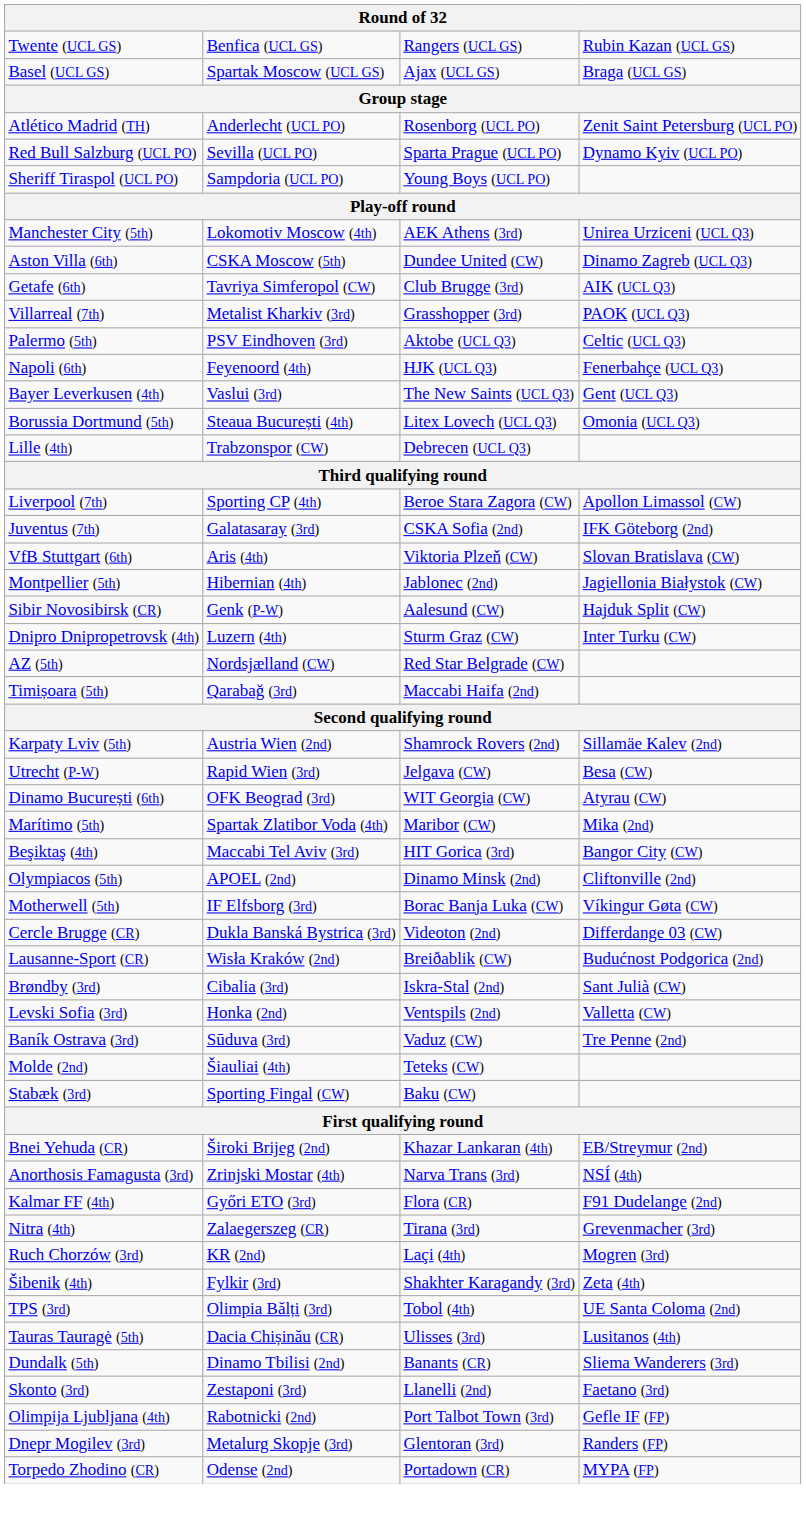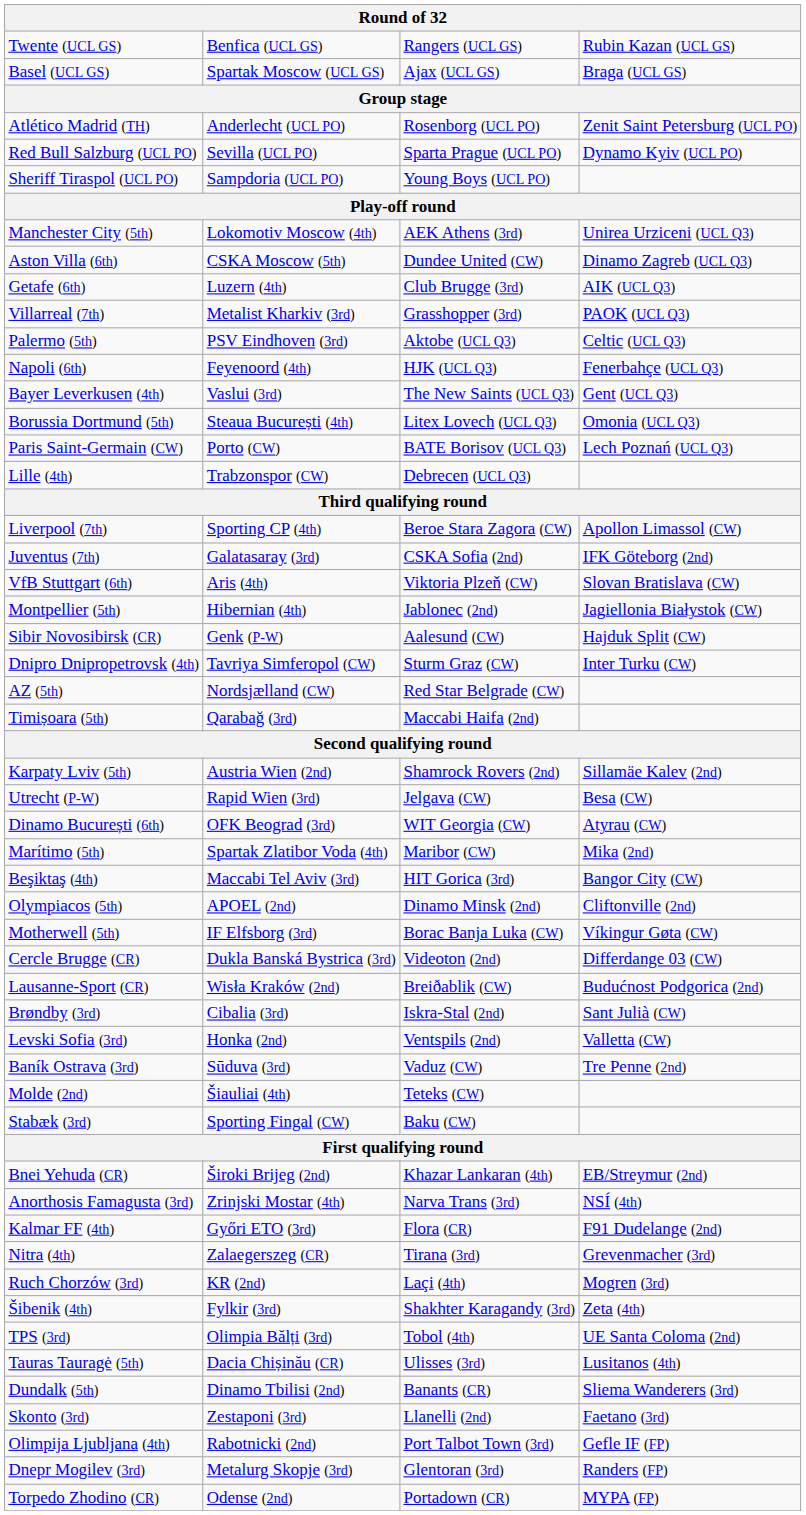 <table class="wikitable">
 <tr>
 <th colspan="4">Round of 32</th>
 </tr>
 <tr>
 <td> <a href='#'>Twente</a> <small>(<a href='#'>UCL GS</a>)</small></td>
 <td> <a href='#'>Benfica</a> <small>(<a href='#'>UCL GS</a>)</small></td>
 <td> <a href='#'>Rangers</a> <small>(<a href='#'>UCL GS</a>)</small></td>
 <td> <a href='#'>Rubin Kazan</a> <small>(<a href='#'>UCL GS</a>)</small></td>
 </tr>
 <tr>
 <td> <a href='#'>Basel</a> <small>(<a href='#'>UCL GS</a>)</small></td>
 <td> <a href='#'>Spartak Moscow</a> <small>(<a href='#'>UCL GS</a>)</small></td>
 <td> <a href='#'>Ajax</a> <small>(<a href='#'>UCL GS</a>)</small></td>
 <td> <a href='#'>Braga</a> <small>(<a href='#'>UCL GS</a>)</small></td>
 </tr>
 <tr>
 <th colspan="4">Group stage</th>
 </tr>
 <tr>
 <td> <a href='#'>Atlético Madrid</a> <small>(<a href='#'>TH</a>)</small></td>
 <td> <a href='#'>Anderlecht</a> <small>(<a href='#'>UCL PO</a>)</small></td>
 <td> <a href='#'>Rosenborg</a> <small>(<a href='#'>UCL PO</a>)</small></td>
 <td> <a href='#'>Zenit Saint Petersburg</a> <small>(<a href='#'>UCL PO</a>)</small></td>
 </tr>
 <tr>
 <td> <a href='#'>Red Bull Salzburg</a> <small>(<a href='#'>UCL PO</a>)</small></td>
 <td> <a href='#'>Sevilla</a> <small>(<a href='#'>UCL PO</a>)</small></td>
 <td> <a href='#'>Sparta Prague</a> <small>(<a href='#'>UCL PO</a>)</small></td>
 <td> <a href='#'>Dynamo Kyiv</a> <small>(<a href='#'>UCL PO</a>)</small></td>
 </tr>
 <tr>
 <td> <a href='#'>Sheriff Tiraspol</a> <small>(<a href='#'>UCL PO</a>)</small></td>
 <td> <a href='#'>Sampdoria</a> <small>(<a href='#'>UCL PO</a>)</small></td>
 <td> <a href='#'>Young Boys</a> <small>(<a href='#'>UCL PO</a>)</small></td>
 <td></td>
 </tr>
 <tr>
 <th colspan="4">Play-off round</th>
 </tr>
 <tr>
 <td> <a href='#'>Manchester City</a> <small>(<a href='#'>5th</a>)</small></td>
 <td> <a href='#'>Lokomotiv Moscow</a> <small>(<a href='#'>4th</a>)</small></td>
 <td> <a href='#'>AEK Athens</a> <small>(<a href='#'>3rd</a>)</small></td>
 <td> <a href='#'>Unirea Urziceni</a> <small>(<a href='#'>UCL Q3</a>)</small></td>
 </tr>
 <tr>
 <td> <a href='#'>Aston Villa</a> <small>(<a href='#'>6th</a>)</small></td>
 <td> <a href='#'>CSKA Moscow</a> <small>(<a href='#'>5th</a>)</small></td>
 <td> <a href='#'>Dundee United</a> <small>(<a href='#'>CW</a>)</small></td>
 <td> <a href='#'>Dinamo Zagreb</a> <small>(<a href='#'>UCL Q3</a>)</small></td>
 </tr>
 <tr>
 <td> <a href='#'>Getafe</a> <small>(<a href='#'>6th</a>)</small></td>
-<td> <a href='#'>Tavriya Simferopol</a> <small>(<a href='#'>CW</a>)</small></td>
+<td> <a href='#'>Luzern</a> <small>(<a href='#'>4th</a>)</small></td>
 <td> <a href='#'>Club Brugge</a> <small>(<a href='#'>3rd</a>)</small></td>
 <td> <a href='#'>AIK</a> <small>(<a href='#'>UCL Q3</a>)</small></td>
 </tr>
 <tr>
 <td> <a href='#'>Villarreal</a> <small>(<a href='#'>7th</a>)</small></td>
 <td> <a href='#'>Metalist Kharkiv</a> <small>(<a href='#'>3rd</a>)</small></td>
 <td> <a href='#'>Grasshopper</a> <small>(<a href='#'>3rd</a>)</small></td>
 <td> <a href='#'>PAOK</a> <small>(<a href='#'>UCL Q3</a>)</small></td>
 </tr>
 <tr>
 <td> <a href='#'>Palermo</a> <small>(<a href='#'>5th</a>)</small></td>
 <td> <a href='#'>PSV Eindhoven</a> <small>(<a href='#'>3rd</a>)</small></td>
 <td> <a href='#'>Aktobe</a> <small>(<a href='#'>UCL Q3</a>)</small></td>
 <td> <a href='#'>Celtic</a> <small>(<a href='#'>UCL Q3</a>)</small></td>
 </tr>
 <tr>
 <td> <a href='#'>Napoli</a> <small>(<a href='#'>6th</a>)</small></td>
 <td> <a href='#'>Feyenoord</a> <small>(<a href='#'>4th</a>)</small></td>
 <td> <a href='#'>HJK</a> <small>(<a href='#'>UCL Q3</a>)</small></td>
 <td> <a href='#'>Fenerbahçe</a> <small>(<a href='#'>UCL Q3</a>)</small></td>
 </tr>
 <tr>
 <td> <a href='#'>Bayer Leverkusen</a> <small>(<a href='#'>4th</a>)</small></td>
 <td> <a href='#'>Vaslui</a> <small>(<a href='#'>3rd</a>)</small></td>
 <td> <a href='#'>The New Saints</a> <small>(<a href='#'>UCL Q3</a>)</small></td>
 <td> <a href='#'>Gent</a> <small>(<a href='#'>UCL Q3</a>)</small></td>
 </tr>
 <tr>
 <td> <a href='#'>Borussia Dortmund</a> <small>(<a href='#'>5th</a>)</small></td>
 <td> <a href='#'>Steaua București</a> <small>(<a href='#'>4th</a>)</small></td>
 <td> <a href='#'>Litex Lovech</a> <small>(<a href='#'>UCL Q3</a>)</small></td>
 <td> <a href='#'>Omonia</a> <small>(<a href='#'>UCL Q3</a>)</small></td>
+</tr>
+<tr>
+<td> <a href='#'>Paris Saint-Germain</a> <small>(<a href='#'>CW</a>)</small></td>
+<td> <a href='#'>Porto</a> <small>(<a href='#'>CW</a>)</small></td>
+<td> <a href='#'>BATE Borisov</a> <small>(<a href='#'>UCL Q3</a>)</small></td>
+<td> <a href='#'>Lech Poznań</a> <small>(<a href='#'>UCL Q3</a>)</small></td>
 </tr>
 <tr>
 <td> <a href='#'>Lille</a> <small>(<a href='#'>4th</a>)</small></td>
 <td> <a href='#'>Trabzonspor</a> <small>(<a href='#'>CW</a>)</small></td>
 <td> <a href='#'>Debrecen</a> <small>(<a href='#'>UCL Q3</a>)</small></td>
 <td></td>
 </tr>
 <tr>
 <th colspan="4">Third qualifying round</th>
 </tr>
 <tr>
 <td> <a href='#'>Liverpool</a> <small>(<a href='#'>7th</a>)</small></td>
 <td> <a href='#'>Sporting CP</a> <small>(<a href='#'>4th</a>)</small></td>
 <td> <a href='#'>Beroe Stara Zagora</a> <small>(<a href='#'>CW</a>)</small></td>
 <td> <a href='#'>Apollon Limassol</a> <small>(<a href='#'>CW</a>)</small></td>
 </tr>
 <tr>
 <td> <a href='#'>Juventus</a> <small>(<a href='#'>7th</a>)</small></td>
 <td> <a href='#'>Galatasaray</a> <small>(<a href='#'>3rd</a>)</small></td>
 <td> <a href='#'>CSKA Sofia</a> <small>(<a href='#'>2nd</a>)</small></td>
 <td> <a href='#'>IFK Göteborg</a> <small>(<a href='#'>2nd</a>)</small></td>
 </tr>
 <tr>
 <td> <a href='#'>VfB Stuttgart</a> <small>(<a href='#'>6th</a>)</small></td>
 <td> <a href='#'>Aris</a> <small>(<a href='#'>4th</a>)</small></td>
 <td> <a href='#'>Viktoria Plzeň</a> <small>(<a href='#'>CW</a>)</small></td>
 <td> <a href='#'>Slovan Bratislava</a> <small>(<a href='#'>CW</a>)</small></td>
 </tr>
 <tr>
 <td> <a href='#'>Montpellier</a> <small>(<a href='#'>5th</a>)</small></td>
 <td> <a href='#'>Hibernian</a> <small>(<a href='#'>4th</a>)</small></td>
 <td> <a href='#'>Jablonec</a> <small>(<a href='#'>2nd</a>)</small></td>
 <td> <a href='#'>Jagiellonia Białystok</a> <small>(<a href='#'>CW</a>)</small></td>
 </tr>
 <tr>
 <td> <a href='#'>Sibir Novosibirsk</a> <small>(<a href='#'>CR</a>)</small></td>
 <td> <a href='#'>Genk</a> <small>(<a href='#'>P-W</a>)</small></td>
 <td> <a href='#'>Aalesund</a> <small>(<a href='#'>CW</a>)</small></td>
 <td> <a href='#'>Hajduk Split</a> <small>(<a href='#'>CW</a>)</small></td>
 </tr>
 <tr>
 <td> <a href='#'>Dnipro Dnipropetrovsk</a> <small>(<a href='#'>4th</a>)</small></td>
-<td> <a href='#'>Luzern</a> <small>(<a href='#'>4th</a>)</small></td>
+<td> <a href='#'>Tavriya Simferopol</a> <small>(<a href='#'>CW</a>)</small></td>
 <td> <a href='#'>Sturm Graz</a> <small>(<a href='#'>CW</a>)</small></td>
 <td> <a href='#'>Inter Turku</a> <small>(<a href='#'>CW</a>)</small></td>
 </tr>
 <tr>
 <td> <a href='#'>AZ</a> <small>(<a href='#'>5th</a>)</small></td>
 <td> <a href='#'>Nordsjælland</a> <small>(<a href='#'>CW</a>)</small></td>
 <td> <a href='#'>Red Star Belgrade</a> <small>(<a href='#'>CW</a>)</small></td>
 <td></td>
 </tr>
 <tr>
 <td> <a href='#'>Timișoara</a> <small>(<a href='#'>5th</a>)</small></td>
 <td> <a href='#'>Qarabağ</a> <small>(<a href='#'>3rd</a>)</small></td>
 <td> <a href='#'>Maccabi Haifa</a> <small>(<a href='#'>2nd</a>)</small></td>
 <td></td>
 </tr>
 <tr>
 <th colspan="4">Second qualifying round</th>
 </tr>
 <tr>
 <td> <a href='#'>Karpaty Lviv</a> <small>(<a href='#'>5th</a>)</small></td>
 <td> <a href='#'>Austria Wien</a> <small>(<a href='#'>2nd</a>)</small></td>
 <td> <a href='#'>Shamrock Rovers</a> <small>(<a href='#'>2nd</a>)</small></td>
 <td> <a href='#'>Sillamäe Kalev</a> <small>(<a href='#'>2nd</a>)</small></td>
 </tr>
 <tr>
 <td> <a href='#'>Utrecht</a> <small>(<a href='#'>P-W</a>)</small></td>
 <td> <a href='#'>Rapid Wien</a> <small>(<a href='#'>3rd</a>)</small></td>
 <td> <a href='#'>Jelgava</a> <small>(<a href='#'>CW</a>)</small></td>
 <td> <a href='#'>Besa</a> <small>(<a href='#'>CW</a>)</small></td>
 </tr>
 <tr>
 <td> <a href='#'>Dinamo București</a> <small>(<a href='#'>6th</a>)</small></td>
 <td> <a href='#'>OFK Beograd</a> <small>(<a href='#'>3rd</a>)</small></td>
 <td> <a href='#'>WIT Georgia</a> <small>(<a href='#'>CW</a>)</small></td>
 <td> <a href='#'>Atyrau</a> <small>(<a href='#'>CW</a>)</small></td>
 </tr>
 <tr>
 <td> <a href='#'>Marítimo</a> <small>(<a href='#'>5th</a>)</small></td>
 <td> <a href='#'>Spartak Zlatibor Voda</a> <small>(<a href='#'>4th</a>)</small></td>
 <td> <a href='#'>Maribor</a> <small>(<a href='#'>CW</a>)</small></td>
 <td> <a href='#'>Mika</a> <small>(<a href='#'>2nd</a>)</small></td>
 </tr>
 <tr>
 <td> <a href='#'>Beşiktaş</a> <small>(<a href='#'>4th</a>)</small></td>
 <td> <a href='#'>Maccabi Tel Aviv</a> <small>(<a href='#'>3rd</a>)</small></td>
 <td> <a href='#'>HIT Gorica</a> <small>(<a href='#'>3rd</a>)</small></td>
 <td> <a href='#'>Bangor City</a> <small>(<a href='#'>CW</a>)</small></td>
 </tr>
 <tr>
 <td> <a href='#'>Olympiacos</a> <small>(<a href='#'>5th</a>)</small></td>
 <td> <a href='#'>APOEL</a> <small>(<a href='#'>2nd</a>)</small></td>
 <td> <a href='#'>Dinamo Minsk</a> <small>(<a href='#'>2nd</a>)</small></td>
 <td> <a href='#'>Cliftonville</a> <small>(<a href='#'>2nd</a>)</small></td>
 </tr>
 <tr>
 <td> <a href='#'>Motherwell</a> <small>(<a href='#'>5th</a>)</small></td>
 <td> <a href='#'>IF Elfsborg</a> <small>(<a href='#'>3rd</a>)</small></td>
 <td> <a href='#'>Borac Banja Luka</a> <small>(<a href='#'>CW</a>)</small></td>
 <td> <a href='#'>Víkingur Gøta</a> <small>(<a href='#'>CW</a>)</small></td>
 </tr>
 <tr>
 <td> <a href='#'>Cercle Brugge</a> <small>(<a href='#'>CR</a>)</small></td>
 <td> <a href='#'>Dukla Banská Bystrica</a> <small>(<a href='#'>3rd</a>)</small></td>
 <td> <a href='#'>Videoton</a> <small>(<a href='#'>2nd</a>)</small></td>
 <td> <a href='#'>Differdange 03</a> <small>(<a href='#'>CW</a>)</small></td>
 </tr>
 <tr>
 <td> <a href='#'>Lausanne-Sport</a> <small>(<a href='#'>CR</a>)</small></td>
 <td> <a href='#'>Wisła Kraków</a> <small>(<a href='#'>2nd</a>)</small></td>
 <td> <a href='#'>Breiðablik</a> <small>(<a href='#'>CW</a>)</small></td>
 <td> <a href='#'>Budućnost Podgorica</a> <small>(<a href='#'>2nd</a>)</small></td>
 </tr>
 <tr>
 <td> <a href='#'>Brøndby</a> <small>(<a href='#'>3rd</a>)</small></td>
 <td> <a href='#'>Cibalia</a> <small>(<a href='#'>3rd</a>)</small></td>
 <td> <a href='#'>Iskra-Stal</a> <small>(<a href='#'>2nd</a>)</small></td>
 <td> <a href='#'>Sant Julià</a> <small>(<a href='#'>CW</a>)</small></td>
 </tr>
 <tr>
 <td> <a href='#'>Levski Sofia</a> <small>(<a href='#'>3rd</a>)</small></td>
 <td> <a href='#'>Honka</a> <small>(<a href='#'>2nd</a>)</small></td>
 <td> <a href='#'>Ventspils</a> <small>(<a href='#'>2nd</a>)</small></td>
 <td> <a href='#'>Valletta</a> <small>(<a href='#'>CW</a>)</small></td>
 </tr>
 <tr>
 <td> <a href='#'>Baník Ostrava</a> <small>(<a href='#'>3rd</a>)</small></td>
 <td> <a href='#'>Sūduva</a> <small>(<a href='#'>3rd</a>)</small></td>
 <td> <a href='#'>Vaduz</a> <small>(<a href='#'>CW</a>)</small></td>
 <td> <a href='#'>Tre Penne</a> <small>(<a href='#'>2nd</a>)</small></td>
 </tr>
 <tr>
 <td> <a href='#'>Molde</a> <small>(<a href='#'>2nd</a>)</small></td>
 <td> <a href='#'>Šiauliai</a> <small>(<a href='#'>4th</a>)</small></td>
 <td> <a href='#'>Teteks</a> <small>(<a href='#'>CW</a>)</small></td>
 <td></td>
 </tr>
 <tr>
 <td> <a href='#'>Stabæk</a> <small>(<a href='#'>3rd</a>)</small></td>
 <td> <a href='#'>Sporting Fingal</a> <small>(<a href='#'>CW</a>)</small></td>
 <td> <a href='#'>Baku</a> <small>(<a href='#'>CW</a>)</small></td>
 <td></td>
 </tr>
 <tr>
 <th colspan="4">First qualifying round</th>
 </tr>
 <tr>
 <td> <a href='#'>Bnei Yehuda</a> <small>(<a href='#'>CR</a>)</small></td>
 <td> <a href='#'>Široki Brijeg</a> <small>(<a href='#'>2nd</a>)</small></td>
 <td> <a href='#'>Khazar Lankaran</a> <small>(<a href='#'>4th</a>)</small></td>
 <td> <a href='#'>EB/Streymur</a> <small>(<a href='#'>2nd</a>)</small></td>
 </tr>
 <tr>
 <td> <a href='#'>Anorthosis Famagusta</a> <small>(<a href='#'>3rd</a>)</small></td>
 <td> <a href='#'>Zrinjski Mostar</a> <small>(<a href='#'>4th</a>)</small></td>
 <td> <a href='#'>Narva Trans</a> <small>(<a href='#'>3rd</a>)</small></td>
 <td> <a href='#'>NSÍ</a> <small>(<a href='#'>4th</a>)</small></td>
 </tr>
 <tr>
 <td> <a href='#'>Kalmar FF</a> <small>(<a href='#'>4th</a>)</small></td>
 <td> <a href='#'>Győri ETO</a> <small>(<a href='#'>3rd</a>)</small></td>
 <td> <a href='#'>Flora</a> <small>(<a href='#'>CR</a>)</small></td>
 <td> <a href='#'>F91 Dudelange</a> <small>(<a href='#'>2nd</a>)</small></td>
 </tr>
 <tr>
 <td> <a href='#'>Nitra</a> <small>(<a href='#'>4th</a>)</small></td>
 <td> <a href='#'>Zalaegerszeg</a> <small>(<a href='#'>CR</a>)</small></td>
 <td> <a href='#'>Tirana</a> <small>(<a href='#'>3rd</a>)</small></td>
 <td> <a href='#'>Grevenmacher</a> <small>(<a href='#'>3rd</a>)</small></td>
 </tr>
 <tr>
 <td> <a href='#'>Ruch Chorzów</a> <small>(<a href='#'>3rd</a>)</small></td>
 <td> <a href='#'>KR</a> <small>(<a href='#'>2nd</a>)</small></td>
 <td> <a href='#'>Laçi</a> <small>(<a href='#'>4th</a>)</small></td>
 <td> <a href='#'>Mogren</a> <small>(<a href='#'>3rd</a>)</small></td>
 </tr>
 <tr>
 <td> <a href='#'>Šibenik</a> <small>(<a href='#'>4th</a>)</small></td>
 <td> <a href='#'>Fylkir</a> <small>(<a href='#'>3rd</a>)</small></td>
 <td> <a href='#'>Shakhter Karagandy</a> <small>(<a href='#'>3rd</a>)</small></td>
 <td> <a href='#'>Zeta</a> <small>(<a href='#'>4th</a>)</small></td>
 </tr>
 <tr>
 <td> <a href='#'>TPS</a> <small>(<a href='#'>3rd</a>)</small></td>
 <td> <a href='#'>Olimpia Bălți</a> <small>(<a href='#'>3rd</a>)</small></td>
 <td> <a href='#'>Tobol</a> <small>(<a href='#'>4th</a>)</small></td>
 <td> <a href='#'>UE Santa Coloma</a> <small>(<a href='#'>2nd</a>)</small></td>
 </tr>
 <tr>
 <td> <a href='#'>Tauras Tauragė</a> <small>(<a href='#'>5th</a>)</small></td>
 <td> <a href='#'>Dacia Chișinău</a> <small>(<a href='#'>CR</a>)</small></td>
 <td> <a href='#'>Ulisses</a> <small>(<a href='#'>3rd</a>)</small></td>
 <td> <a href='#'>Lusitanos</a> <small>(<a href='#'>4th</a>)</small></td>
 </tr>
 <tr>
 <td> <a href='#'>Dundalk</a> <small>(<a href='#'>5th</a>)</small></td>
 <td> <a href='#'>Dinamo Tbilisi</a> <small>(<a href='#'>2nd</a>)</small></td>
 <td> <a href='#'>Banants</a> <small>(<a href='#'>CR</a>)</small></td>
 <td> <a href='#'>Sliema Wanderers</a> <small>(<a href='#'>3rd</a>)</small></td>
 </tr>
 <tr>
 <td> <a href='#'>Skonto</a> <small>(<a href='#'>3rd</a>)</small></td>
 <td> <a href='#'>Zestaponi</a> <small>(<a href='#'>3rd</a>)</small></td>
 <td> <a href='#'>Llanelli</a> <small>(<a href='#'>2nd</a>)</small></td>
 <td> <a href='#'>Faetano</a> <small>(<a href='#'>3rd</a>)</small></td>
 </tr>
 <tr>
 <td> <a href='#'>Olimpija Ljubljana</a> <small>(<a href='#'>4th</a>)</small></td>
 <td> <a href='#'>Rabotnicki</a> <small>(<a href='#'>2nd</a>)</small></td>
 <td> <a href='#'>Port Talbot Town</a> <small>(<a href='#'>3rd</a>)</small></td>
 <td> <a href='#'>Gefle IF</a> <small>(<a href='#'>FP</a>)</small></td>
 </tr>
 <tr>
 <td> <a href='#'>Dnepr Mogilev</a> <small>(<a href='#'>3rd</a>)</small></td>
 <td> <a href='#'>Metalurg Skopje</a> <small>(<a href='#'>3rd</a>)</small></td>
 <td> <a href='#'>Glentoran</a> <small>(<a href='#'>3rd</a>)</small></td>
 <td> <a href='#'>Randers</a> <small>(<a href='#'>FP</a>)</small></td>
 </tr>
 <tr>
 <td> <a href='#'>Torpedo Zhodino</a> <small>(<a href='#'>CR</a>)</small></td>
 <td> <a href='#'>Odense</a> <small>(<a href='#'>2nd</a>)</small></td>
 <td> <a href='#'>Portadown</a> <small>(<a href='#'>CR</a>)</small></td>
 <td> <a href='#'>MYPA</a> <small>(<a href='#'>FP</a>)</small></td>
 </tr>
 </table>
